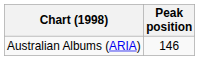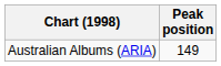 <table class="wikitable sortable">
 <tr>
 <th>Chart (1998)</th>
 <th>Peak<br>position</th>
 </tr>
 <tr>
 <td>Australian Albums (<a href='#'>ARIA</a>)</td>
-<td align="center">146</td>
+<td align="center">149</td>
 </tr>
 </table>
